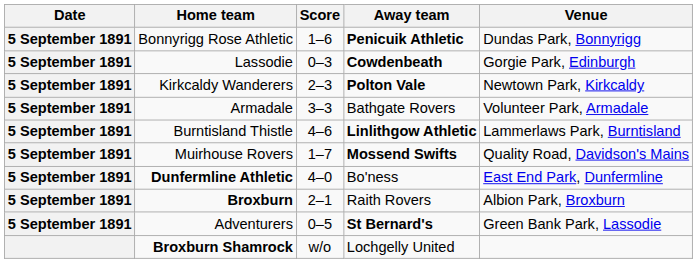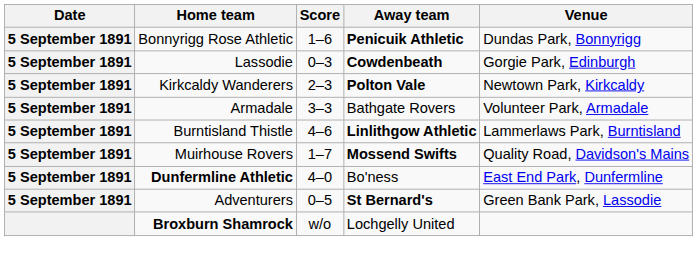 <table class="wikitable football-result-list" style="max-width: 80em; text-align: center">
 <tr>
 <th scope="col">Date</th>
 <th scope="col">Home team</th>
 <th scope="col">Score</th>
 <th scope="col">Away team</th>
 <th scope="col">Venue</th>
 </tr>
 <tr>
 <th scope="row">5 September 1891</th>
 <td align=right>Bonnyrigg Rose Athletic</td>
 <td>1–6</td>
 <td align=left><strong>Penicuik Athletic</strong></td>
 <td align=left>Dundas Park, <a href='#'>Bonnyrigg</a></td>
 </tr>
 <tr>
 <th scope="row">5 September 1891</th>
 <td align=right>Lassodie</td>
 <td>0–3</td>
 <td align=left><strong>Cowdenbeath</strong></td>
 <td align=left>Gorgie Park, <a href='#'>Edinburgh</a></td>
 </tr>
 <tr>
 <th scope="row">5 September 1891</th>
 <td align=right>Kirkcaldy Wanderers</td>
 <td>2–3</td>
 <td align=left><strong>Polton Vale</strong></td>
 <td align=left>Newtown Park, <a href='#'>Kirkcaldy</a></td>
 </tr>
 <tr>
 <th scope="row">5 September 1891</th>
 <td align=right>Armadale</td>
 <td>3–3</td>
 <td align=left>Bathgate Rovers</td>
 <td align=left>Volunteer Park, <a href='#'>Armadale</a></td>
 </tr>
 <tr>
 <th scope="row">5 September 1891</th>
 <td align=right>Burntisland Thistle</td>
 <td>4–6</td>
 <td align=left><strong>Linlithgow Athletic</strong></td>
 <td align=left>Lammerlaws Park, <a href='#'>Burntisland</a></td>
 </tr>
 <tr>
 <th scope="row">5 September 1891</th>
 <td align=right>Muirhouse Rovers</td>
 <td>1–7</td>
 <td align=left><strong>Mossend Swifts</strong></td>
 <td align=left>Quality Road, <a href='#'>Davidson's Mains</a></td>
 </tr>
 <tr>
 <th scope="row">5 September 1891</th>
 <td align=right><strong>Dunfermline Athletic</strong></td>
 <td>4–0</td>
 <td align=left>Bo'ness</td>
 <td align=left><a href='#'>East End Park</a>, <a href='#'>Dunfermline</a></td>
 </tr>
 <tr>
 <th scope="row">5 September 1891</th>
-<td align=right><strong>Broxburn</strong></td>
-<td>2–1</td>
-<td align=left>Raith Rovers</td>
-<td align=left>Albion Park, <a href='#'>Broxburn</a></td>
-</tr>
-<tr>
-<th scope="row">5 September 1891</th>
 <td align=right>Adventurers</td>
 <td>0–5</td>
 <td align=left><strong>St Bernard's</strong></td>
 <td align=left>Green Bank Park, <a href='#'>Lassodie</a></td>
 </tr>
 <tr>
 <th scope="row"></th>
 <td align=right><strong>Broxburn Shamrock</strong></td>
 <td>w/o</td>
 <td align=left>Lochgelly United</td>
 <td></td>
 </tr>
 </table>
